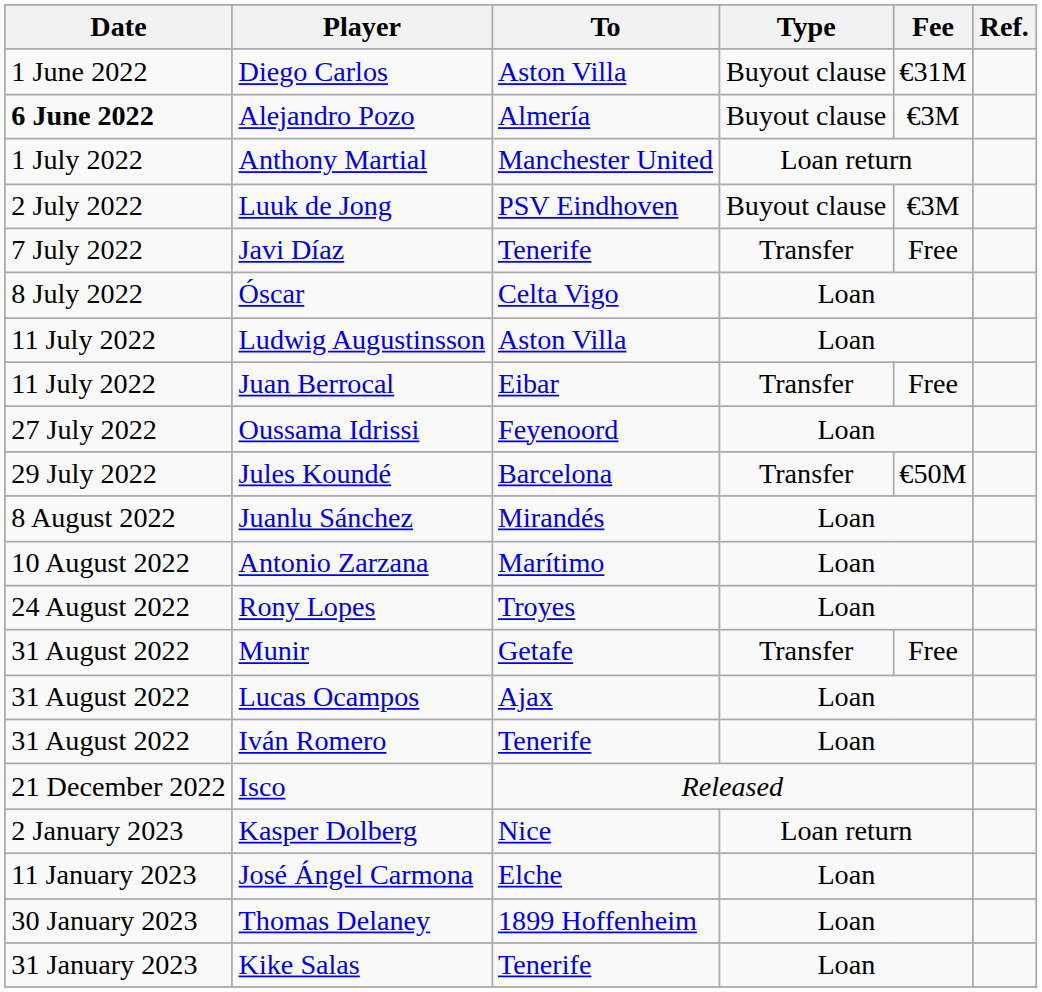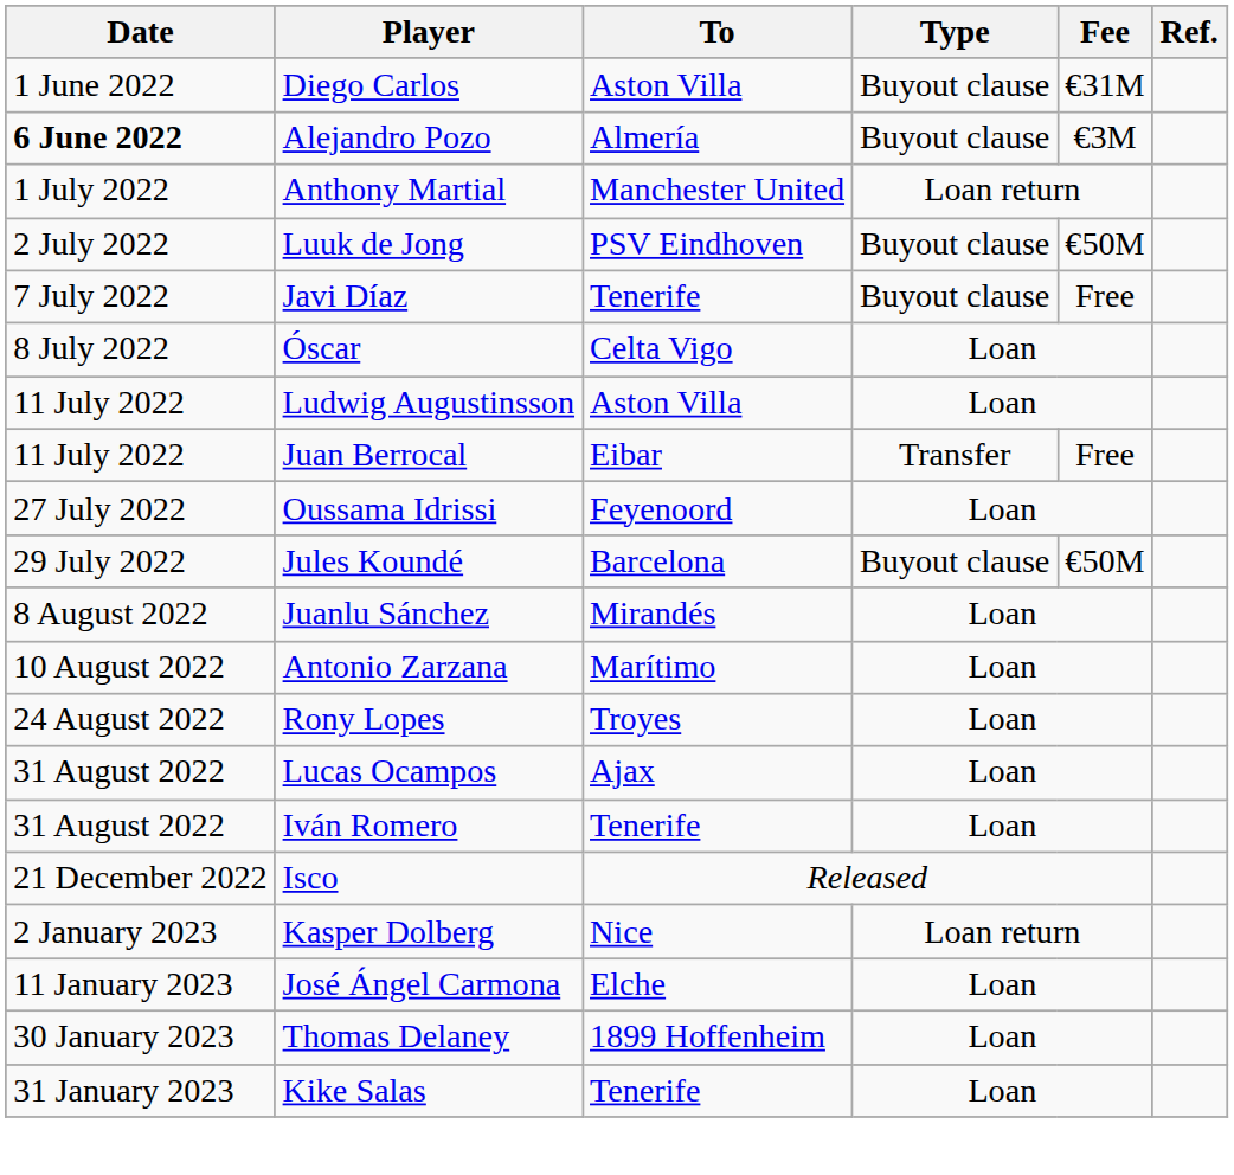 <table class="wikitable">
 <tr>
 <th>Date</th>
 <th>Player</th>
 <th>To</th>
 <th>Type</th>
 <th>Fee</th>
 <th>Ref.</th>
 </tr>
 <tr>
 <td>1 June 2022</td>
 <td> <a href='#'>Diego Carlos</a></td>
 <td> <a href='#'>Aston Villa</a></td>
 <td align=center>Buyout clause</td>
 <td align=center>€31M</td>
 <td align=center></td>
 </tr>
 <tr>
 <td><strong>6 June 2022</strong></td>
 <td> <a href='#'>Alejandro Pozo</a></td>
 <td><a href='#'>Almería</a></td>
 <td align=center>Buyout clause</td>
 <td align=center>€3M</td>
 <td align=center></td>
 </tr>
 <tr>
 <td>1 July 2022</td>
 <td> <a href='#'>Anthony Martial</a></td>
 <td> <a href='#'>Manchester United</a></td>
 <td colspan=2 align=center>Loan return</td>
 <td align=center></td>
 </tr>
 <tr>
 <td>2 July 2022</td>
 <td> <a href='#'>Luuk de Jong</a></td>
 <td> <a href='#'>PSV Eindhoven</a></td>
 <td align=center>Buyout clause</td>
-<td align=center>€3M</td>
+<td align=center>€50M</td>
 <td align=center></td>
 </tr>
 <tr>
 <td>7 July 2022</td>
 <td> <a href='#'>Javi Díaz</a></td>
 <td><a href='#'>Tenerife</a></td>
-<td align=center>Transfer</td>
+<td align=center>Buyout clause</td>
 <td align=center>Free</td>
 <td align=center></td>
 </tr>
 <tr>
 <td>8 July 2022</td>
 <td> <a href='#'>Óscar</a></td>
 <td><a href='#'>Celta Vigo</a></td>
 <td colspan="2" align=center>Loan</td>
 <td align=center></td>
 </tr>
 <tr>
 <td>11 July 2022</td>
 <td> <a href='#'>Ludwig Augustinsson</a></td>
 <td> <a href='#'>Aston Villa</a></td>
 <td colspan="2" align=center>Loan</td>
 <td align=center></td>
 </tr>
 <tr>
 <td>11 July 2022</td>
 <td> <a href='#'>Juan Berrocal</a></td>
 <td><a href='#'>Eibar</a></td>
 <td align=center>Transfer</td>
 <td align=center>Free</td>
 <td align=center></td>
 </tr>
 <tr>
 <td>27 July 2022</td>
 <td> <a href='#'>Oussama Idrissi</a></td>
 <td> <a href='#'>Feyenoord</a></td>
 <td colspan="2" align=center>Loan</td>
 <td align=center></td>
 </tr>
 <tr>
 <td>29 July 2022</td>
 <td> <a href='#'>Jules Koundé</a></td>
 <td><a href='#'>Barcelona</a></td>
-<td align=center>Transfer</td>
+<td align=center>Buyout clause</td>
 <td align=center>€50M</td>
 <td align=center></td>
 </tr>
 <tr>
 <td>8 August 2022</td>
 <td> <a href='#'>Juanlu Sánchez</a></td>
 <td><a href='#'>Mirandés</a></td>
 <td colspan="2" align=center>Loan</td>
 <td align=center></td>
 </tr>
 <tr>
 <td>10 August 2022</td>
 <td> <a href='#'>Antonio Zarzana</a></td>
 <td> <a href='#'>Marítimo</a></td>
 <td colspan="2" align=center>Loan</td>
 <td align=center></td>
 </tr>
 <tr>
 <td>24 August 2022</td>
 <td> <a href='#'>Rony Lopes</a></td>
 <td> <a href='#'>Troyes</a></td>
 <td colspan="2" align=center>Loan</td>
-<td align=center></td>
-</tr>
-<tr>
-<td>31 August 2022</td>
-<td> <a href='#'>Munir</a></td>
-<td><a href='#'>Getafe</a></td>
-<td align=center>Transfer</td>
-<td align=center>Free</td>
 <td align=center></td>
 </tr>
 <tr>
 <td>31 August 2022</td>
 <td> <a href='#'>Lucas Ocampos</a></td>
 <td> <a href='#'>Ajax</a></td>
 <td colspan="2" align=center>Loan</td>
 <td align=center></td>
 </tr>
 <tr>
 <td>31 August 2022</td>
 <td> <a href='#'>Iván Romero</a></td>
 <td><a href='#'>Tenerife</a></td>
 <td colspan="2" align=center>Loan</td>
 <td align=center></td>
 </tr>
 <tr>
 <td>21 December 2022</td>
 <td> <a href='#'>Isco</a></td>
 <td colspan=3 align=center><em>Released</em></td>
 <td align=center></td>
 </tr>
 <tr>
 <td>2 January 2023</td>
 <td> <a href='#'>Kasper Dolberg</a></td>
 <td> <a href='#'>Nice</a></td>
 <td colspan="2" align=center>Loan return</td>
 <td align=center></td>
 </tr>
 <tr>
 <td>11 January 2023</td>
 <td> <a href='#'>José Ángel Carmona</a></td>
 <td><a href='#'>Elche</a></td>
 <td colspan="2" align=center>Loan</td>
 <td align=center></td>
 </tr>
 <tr>
 <td>30 January 2023</td>
 <td> <a href='#'>Thomas Delaney</a></td>
 <td> <a href='#'>1899 Hoffenheim</a></td>
 <td colspan="2" align=center>Loan</td>
 <td align=center></td>
 </tr>
 <tr>
 <td>31 January 2023</td>
 <td> <a href='#'>Kike Salas</a></td>
 <td><a href='#'>Tenerife</a></td>
 <td colspan="2" align=center>Loan</td>
 <td align=center></td>
 </tr>
 </table>
